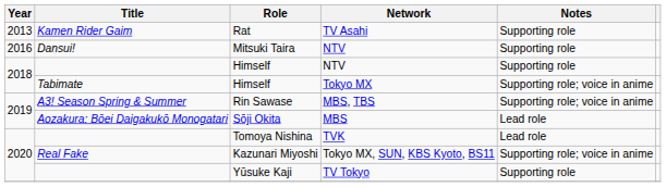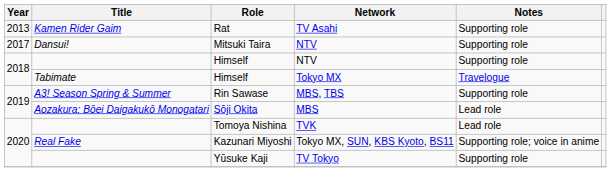 <table class="wikitable">
 <tr {| class="wikitable sortable">
 <th>Year</th>
 <th>Title</th>
 <th>Role</th>
 <th>Network</th>
 <th>Notes</th>
 <th class="unsortable"></th>
 </tr>
 <tr>
 <td>2013</td>
 <td><em><a href='#'>Kamen Rider Gaim</a></em></td>
 <td>Rat</td>
 <td><a href='#'>TV Asahi</a></td>
 <td>Supporting role</td>
 <td></td>
 </tr>
 <tr>
-<td>2016</td>
+<td>2017</td>
 <td><em>Dansui!</em></td>
 <td>Mitsuki Taira</td>
 <td><a href='#'>NTV</a></td>
 <td>Supporting role</td>
 <td></td>
 </tr>
 <tr>
 <td rowspan="2">2018</td>
 <td><em></em></td>
 <td>Himself</td>
 <td>NTV</td>
 <td>Supporting role</td>
 <td></td>
 </tr>
 <tr>
 <td><em>Tabimate</em></td>
 <td>Himself</td>
 <td><a href='#'>Tokyo MX</a></td>
-<td>Supporting role; voice in anime</td>
+<td><a href='#'>Travelogue</a></td>
 <td></td>
 </tr>
 <tr>
 <td rowspan="2">2019</td>
 <td><em><a href='#'>A3! Season Spring & Summer</a></em></td>
 <td>Rin Sawase</td>
 <td><a href='#'>MBS</a>, <a href='#'>TBS</a></td>
-<td>Supporting role; voice in anime</td>
+<td>Supporting role</td>
 <td></td>
 </tr>
 <tr>
 <td><em><a href='#'>Aozakura: Bōei Daigakukō Monogatari</a></em></td>
 <td><a href='#'>Sōji Okita</a></td>
 <td><a href='#'>MBS</a></td>
 <td>Lead role</td>
 <td></td>
 </tr>
 <tr>
 <td rowspan="3">2020</td>
 <td><em></em></td>
 <td>Tomoya Nishina</td>
 <td><a href='#'>TVK</a></td>
 <td>Lead role</td>
 <td></td>
 </tr>
 <tr>
 <td><em><a href='#'>Real Fake</a></em></td>
 <td>Kazunari Miyoshi</td>
 <td>Tokyo MX, <a href='#'>SUN</a>, <a href='#'>KBS Kyoto</a>, <a href='#'>BS11</a></td>
 <td>Supporting role; voice in anime</td>
 <td></td>
 </tr>
 <tr>
 <td><em></em></td>
 <td>Yūsuke Kaji</td>
 <td><a href='#'>TV Tokyo</a></td>
 <td>Supporting role</td>
 <td></td>
 </tr>
 <tr>
 </tr>
 </table>
